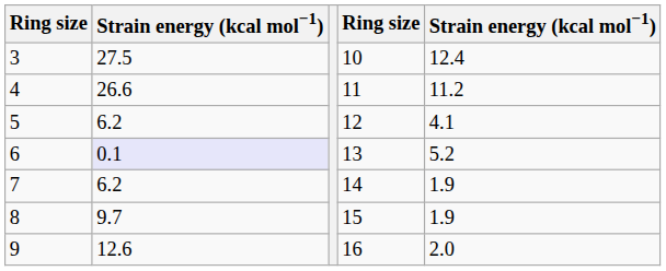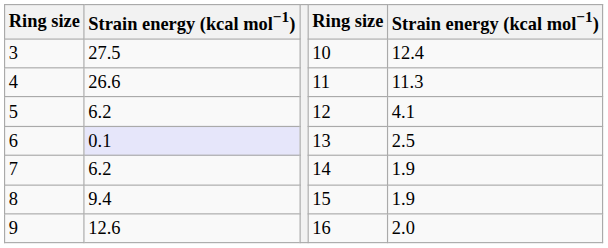 <table class=wikitable>
 <tr>
 <th>Ring size</th>
 <th>Strain energy (kcal mol<sup>−1</sup>)</th>
 <th rowspan=8></th>
 <th>Ring size</th>
 <th>Strain energy (kcal mol<sup>−1</sup>)</th>
 </tr>
 <tr>
 <td>3</td>
 <td>27.5</td>
 <td>10</td>
 <td>12.4</td>
 </tr>
 <tr>
 <td>4</td>
 <td>26.6</td>
 <td>11</td>
-<td>11.2</td>
+<td>11.3</td>
 </tr>
 <tr>
 <td>5</td>
 <td>6.2</td>
 <td>12</td>
 <td>4.1</td>
 </tr>
 <tr>
 <td>6</td>
 <td style="background: lavender;">0.1</td>
 <td>13</td>
-<td>5.2</td>
+<td>2.5</td>
 </tr>
 <tr>
 <td>7</td>
 <td>6.2</td>
 <td>14</td>
 <td>1.9</td>
 </tr>
 <tr>
 <td>8</td>
-<td>9.7</td>
+<td>9.4</td>
 <td>15</td>
 <td>1.9</td>
 </tr>
 <tr>
 <td>9</td>
 <td>12.6</td>
 <td>16</td>
 <td>2.0</td>
 </tr>
 </table>
